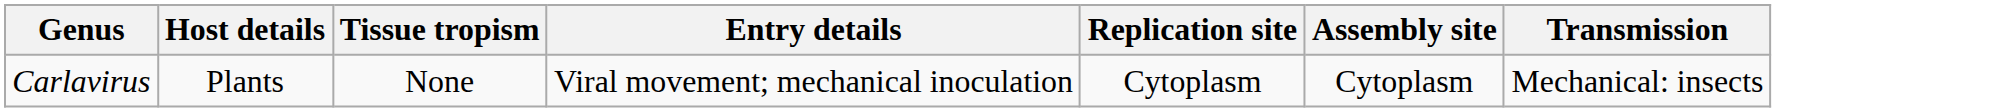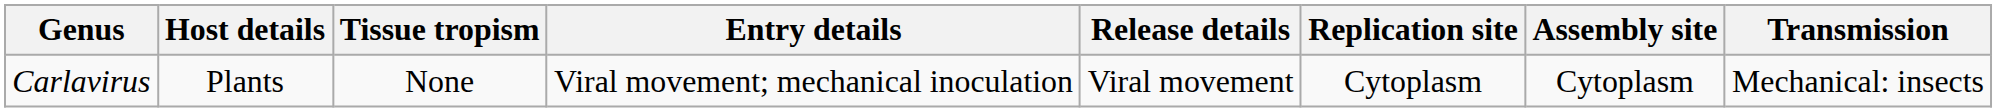 <table class="wikitable sortable" style="text-align:center">
 <tr>
 <th>Genus</th>
 <th>Host details</th>
 <th>Tissue tropism</th>
 <th>Entry details</th>
+<th>Release details</th>
 <th>Replication site</th>
 <th>Assembly site</th>
 <th>Transmission</th>
 </tr>
 <tr>
 <td><em>Carlavirus</em></td>
 <td>Plants</td>
 <td>None</td>
 <td>Viral movement; mechanical inoculation</td>
+<td>Viral movement</td>
 <td>Cytoplasm</td>
 <td>Cytoplasm</td>
 <td>Mechanical: insects</td>
 </tr>
 </table>
